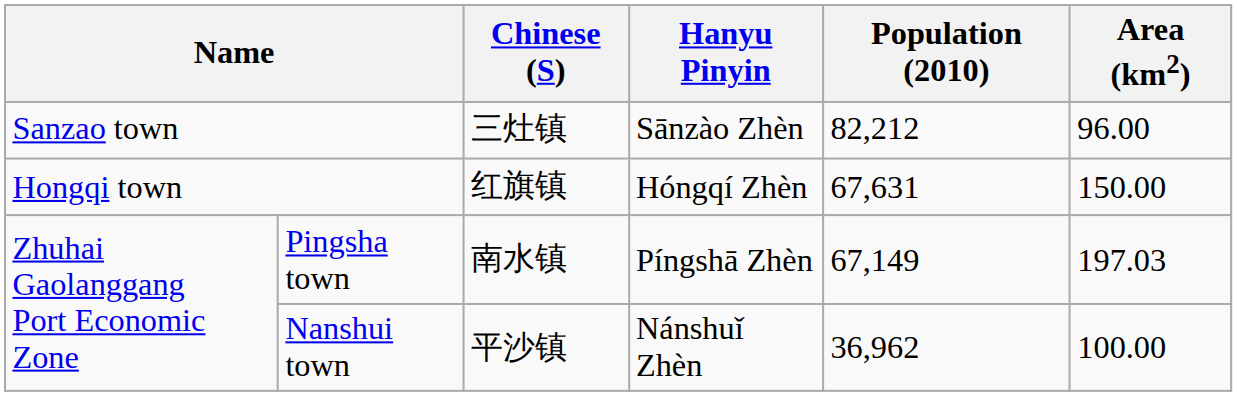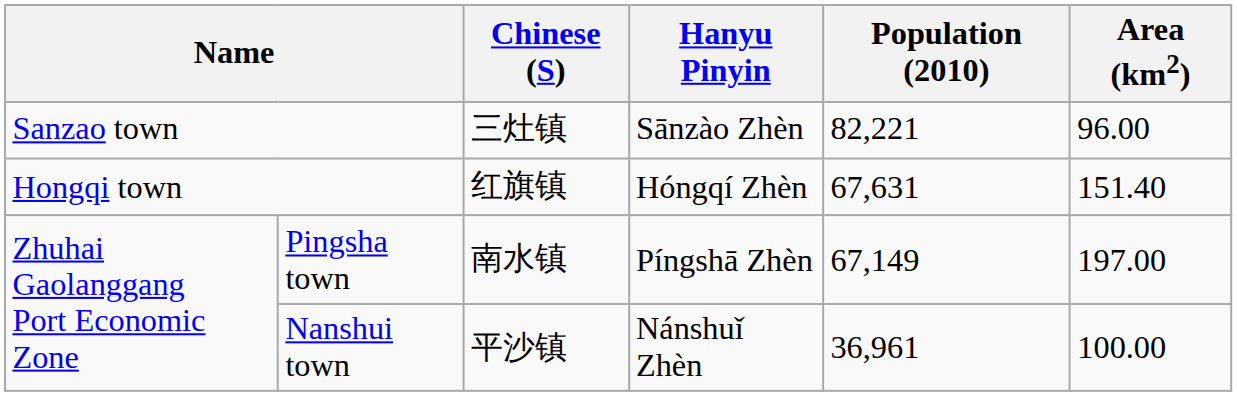 <table class="wikitable">
 <tr>
 <th colspan="2">Name</th>
 <th><a href='#'>Chinese</a> (<a href='#'>S</a>)</th>
 <th><a href='#'>Hanyu Pinyin</a></th>
 <th>Population (2010)</th>
 <th>Area (km<sup>2</sup>)</th>
 </tr>
 <tr>
 <td colspan="2"><a href='#'>Sanzao</a> town</td>
 <td>三灶镇</td>
 <td>Sānzào Zhèn</td>
-<td>82,212</td>
+<td>82,221</td>
 <td>96.00</td>
 </tr>
 <tr>
 <td colspan="2"><a href='#'>Hongqi</a> town</td>
 <td>红旗镇</td>
 <td>Hóngqí Zhèn</td>
 <td>67,631</td>
-<td>150.00</td>
+<td>151.40</td>
 </tr>
 <tr>
 <td rowspan="2"><a href='#'>Zhuhai Gaolanggang<br>Port Economic Zone</a></td>
 <td><a href='#'>Pingsha</a> town</td>
 <td>南水镇</td>
 <td>Píngshā Zhèn</td>
 <td>67,149</td>
-<td>197.03</td>
+<td>197.00</td>
 </tr>
 <tr>
 <td><a href='#'>Nanshui</a> town</td>
 <td>平沙镇</td>
 <td>Nánshuǐ Zhèn</td>
-<td>36,962</td>
+<td>36,961</td>
 <td>100.00</td>
 </tr>
 </table>
